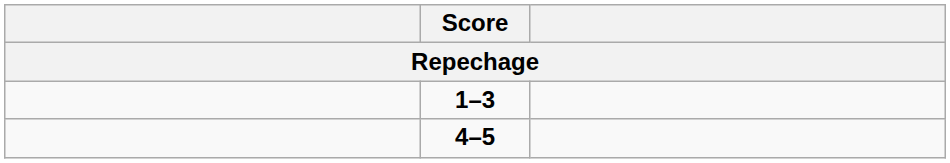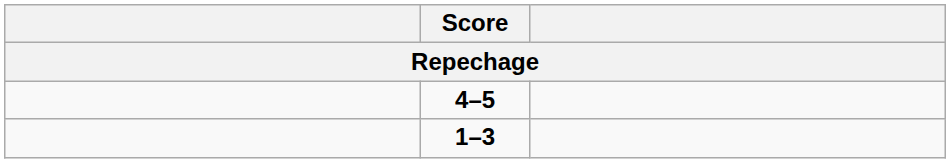 <table class="wikitable" style="text-align: left;">
 <tr>
 <th align="right" width="270"></th>
 <th width="65">Score</th>
 <th align="left" width="270"></th>
 </tr>
 <tr>
 <th colspan="3">Repechage</th>
 </tr>
 <tr>
 <td></td>
-<td align=center><strong>1–3</strong></td>
+<td align=center><strong>4–5</strong></td>
 <td><strong></strong></td>
 </tr>
 <tr>
 <td></td>
-<td align=center><strong>4–5</strong></td>
+<td align=center><strong>1–3</strong></td>
 <td><strong></strong></td>
 </tr>
 </table>
